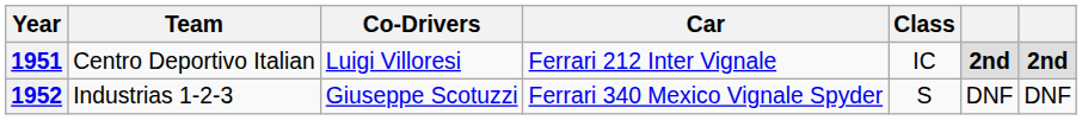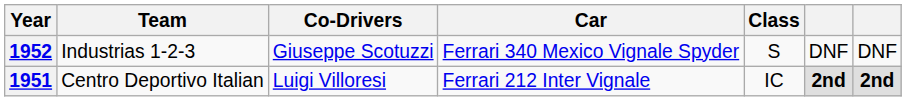 <table class="wikitable" style="text-align:center; font-size:90%">
 <tr>
 <th>Year</th>
 <th>Team</th>
 <th>Co-Drivers</th>
 <th>Car</th>
 <th>Class</th>
 <th></th>
 <th></th>
 </tr>
 <tr>
+<th><a href='#'>1952</a></th>
+<td align="left">  Industrias 1-2-3</td>
+<td align="left"> <a href='#'>Giuseppe Scotuzzi</a></td>
+<td align="left"><a href='#'>Ferrari 340 Mexico Vignale Spyder</a></td>
+<td>S</td>
+<td>DNF</td>
+<td>DNF</td>
+</tr>
+<tr>
 <th><a href='#'>1951</a></th>
 <td align="left">  Centro Deportivo Italian</td>
 <td align="left"> <a href='#'>Luigi Villoresi</a></td>
 <td align="left"><a href='#'>Ferrari 212 Inter Vignale</a></td>
 <td>IC</td>
 <td style="background:#dfdfdf;"><strong>2nd</strong></td>
 <td style="background:#dfdfdf;"><strong>2nd</strong></td>
 </tr>
-<tr>
-<th><a href='#'>1952</a></th>
-<td align="left">  Industrias 1-2-3</td>
-<td align="left"> <a href='#'>Giuseppe Scotuzzi</a></td>
-<td align="left"><a href='#'>Ferrari 340 Mexico Vignale Spyder</a></td>
-<td>S</td>
-<td>DNF</td>
-<td>DNF</td>
-</tr>
 </table>
